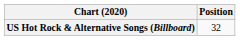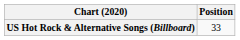 <table class="wikitable plainrowheaders" style="text-align:center">
 <tr>
 <th scope="col">Chart (2020)</th>
 <th scope="col">Position</th>
 </tr>
 <tr>
 <th scope="row">US Hot Rock & Alternative Songs (<em>Billboard</em>)</th>
-<td>32</td>
+<td>33</td>
 </tr>
 </table>
